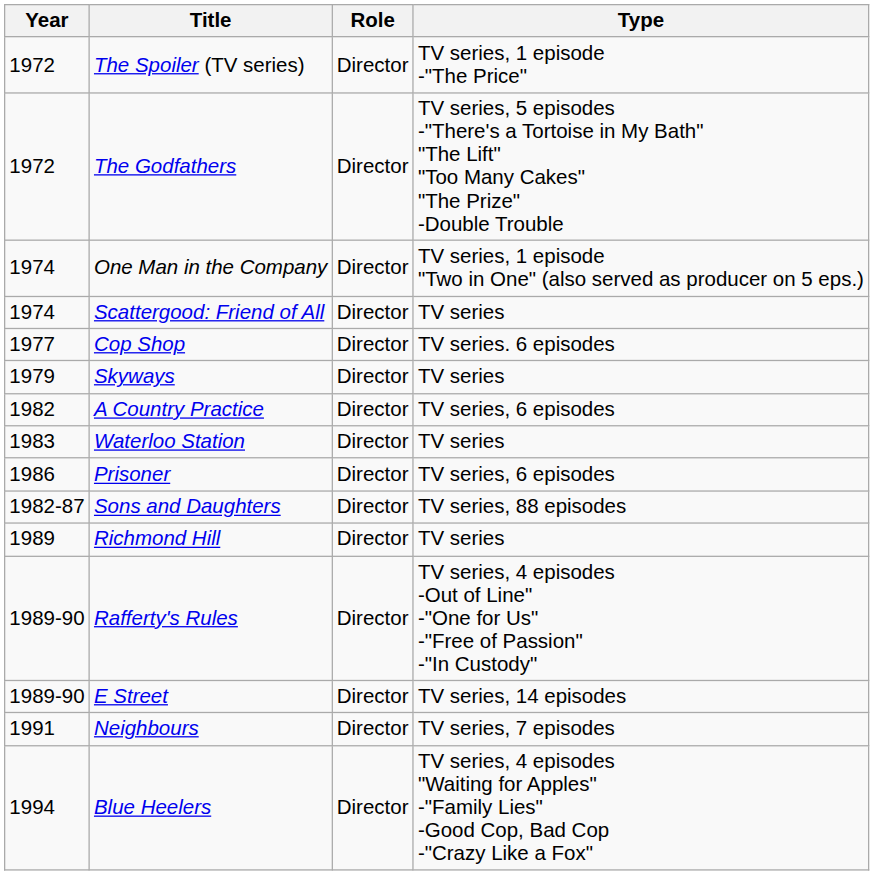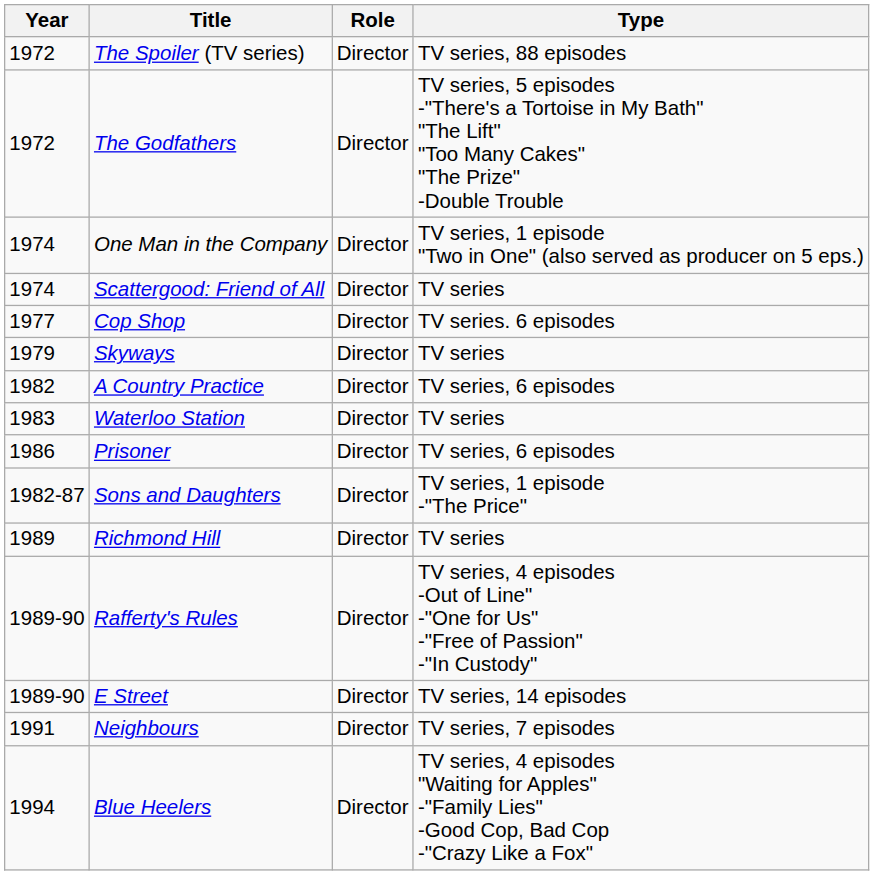 <table class="wikitable">
 <tr>
 <th>Year</th>
 <th>Title</th>
 <th>Role</th>
 <th>Type</th>
 </tr>
 <tr>
 <td>1972</td>
 <td><em><a href='#'>The Spoiler</a></em> (TV series)</td>
 <td>Director</td>
-<td>TV series, 1 episode<br>-"The Price"</td>
+<td>TV series, 88 episodes</td>
 </tr>
 <tr>
 <td>1972</td>
 <td><em><a href='#'>The Godfathers</a></em></td>
 <td>Director</td>
 <td>TV series, 5 episodes<br>-"There's a Tortoise in My Bath"<br>"The Lift"<br>"Too Many Cakes"<br>"The Prize"<br>-Double Trouble</td>
 </tr>
 <tr>
 <td>1974</td>
 <td><em>One Man in the Company</em></td>
 <td>Director</td>
 <td>TV series, 1 episode<br>"Two in One" (also served as producer on 5 eps.)</td>
 </tr>
 <tr>
 <td>1974</td>
 <td><em><a href='#'>Scattergood: Friend of All</a></em></td>
 <td>Director</td>
 <td>TV series</td>
 </tr>
 <tr>
 <td>1977</td>
 <td><em><a href='#'>Cop Shop</a></em></td>
 <td>Director</td>
 <td>TV series. 6 episodes</td>
 </tr>
 <tr>
 <td>1979</td>
 <td><em><a href='#'>Skyways</a></em></td>
 <td>Director</td>
 <td>TV series</td>
 </tr>
 <tr>
 <td>1982</td>
 <td><em><a href='#'>A Country Practice</a></em></td>
 <td>Director</td>
 <td>TV series, 6 episodes</td>
 </tr>
 <tr>
 <td>1983</td>
 <td><em><a href='#'>Waterloo Station</a></em></td>
 <td>Director</td>
 <td>TV series</td>
 </tr>
 <tr>
 <td>1986</td>
 <td><em><a href='#'>Prisoner</a></em></td>
 <td>Director</td>
 <td>TV series, 6 episodes</td>
 </tr>
 <tr>
 <td>1982-87</td>
 <td><em><a href='#'>Sons and Daughters</a></em></td>
 <td>Director</td>
-<td>TV series, 88 episodes</td>
+<td>TV series, 1 episode<br>-"The Price"</td>
 </tr>
 <tr>
 <td>1989</td>
 <td><em><a href='#'>Richmond Hill</a></em></td>
 <td>Director</td>
 <td>TV series</td>
 </tr>
 <tr>
 <td>1989-90</td>
 <td><em><a href='#'>Rafferty's Rules</a></em></td>
 <td>Director</td>
 <td>TV series, 4 episodes<br>-Out of Line"<br>-"One for Us"<br>-"Free of Passion"<br>-"In Custody"</td>
 </tr>
 <tr>
 <td>1989-90</td>
 <td><em><a href='#'>E Street</a></em></td>
 <td>Director</td>
 <td>TV series, 14 episodes</td>
 </tr>
 <tr>
 <td>1991</td>
 <td><em><a href='#'>Neighbours</a></em></td>
 <td>Director</td>
 <td>TV series, 7 episodes</td>
 </tr>
 <tr>
 <td>1994</td>
 <td><em><a href='#'>Blue Heelers</a></em></td>
 <td>Director</td>
 <td>TV series, 4 episodes<br>"Waiting for Apples"<br>-"Family Lies"<br>-Good Cop, Bad Cop<br>-"Crazy Like a Fox"</td>
 </tr>
 </table>
